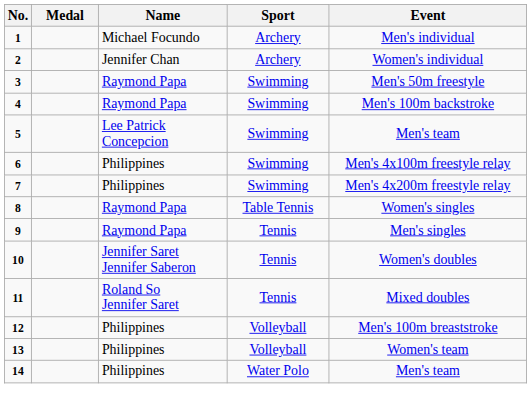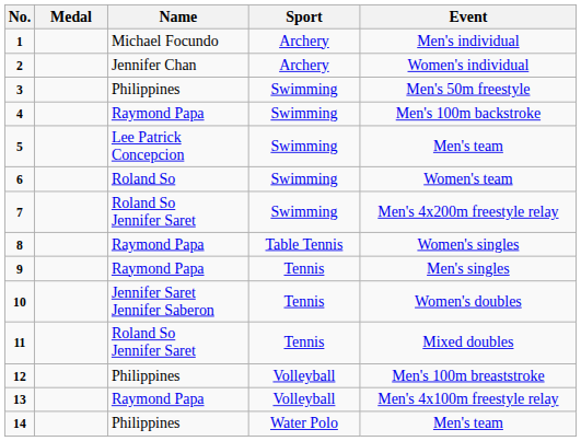 <table class="wikitable" style="font-size:100%; text-align:center;">
 <tr>
 <th width="10">No.</th>
 <th width="70">Medal</th>
 <th width="140">Name</th>
 <th width="110">Sport</th>
 <th width="220">Event</th>
 </tr>
 <tr>
 <td><small><strong>1</strong></small></td>
 <td></td>
 <td align=left>Michael Focundo</td>
 <td> <a href='#'>Archery</a></td>
 <td><a href='#'>Men's individual</a></td>
 </tr>
 <tr>
 <td><small><strong>2</strong></small></td>
 <td></td>
 <td align=left>Jennifer Chan</td>
 <td> <a href='#'>Archery</a></td>
 <td><a href='#'>Women's individual</a></td>
 </tr>
 <tr>
 <td><small><strong>3</strong></small></td>
 <td></td>
-<td align=left><a href='#'>Raymond Papa</a></td>
+<td align=left>Philippines</td>
 <td> <a href='#'>Swimming</a></td>
 <td><a href='#'>Men's 50m freestyle</a></td>
 </tr>
 <tr>
 <td><small><strong>4</strong></small></td>
 <td></td>
 <td align=left><a href='#'>Raymond Papa</a></td>
 <td> <a href='#'>Swimming</a></td>
 <td><a href='#'>Men's 100m backstroke</a></td>
 </tr>
 <tr>
 <td><small><strong>5</strong></small></td>
 <td></td>
 <td align=left><a href='#'>Lee Patrick Concepcion</a></td>
 <td> <a href='#'>Swimming</a></td>
 <td><a href='#'>Men's team</a></td>
 </tr>
 <tr>
 <td><small><strong>6</strong></small></td>
 <td></td>
-<td align=left>Philippines</td>
+<td align=left><a href='#'>Roland So</a></td>
 <td> <a href='#'>Swimming</a></td>
-<td><a href='#'>Men's 4x100m freestyle relay</a></td>
+<td><a href='#'>Women's team</a></td>
 </tr>
 <tr>
 <td><small><strong>7</strong></small></td>
 <td></td>
-<td align=left>Philippines</td>
+<td align=left><a href='#'>Roland So</a><br><a href='#'>Jennifer Saret</a></td>
 <td> <a href='#'>Swimming</a></td>
 <td><a href='#'>Men's 4x200m freestyle relay</a></td>
 </tr>
 <tr>
 <td><small><strong>8</strong></small></td>
 <td></td>
 <td align=left><a href='#'>Raymond Papa</a></td>
 <td> <a href='#'>Table Tennis</a></td>
 <td><a href='#'>Women's singles</a></td>
 </tr>
 <tr>
 <td><small><strong>9</strong></small></td>
 <td></td>
 <td align=left><a href='#'>Raymond Papa</a></td>
 <td> <a href='#'>Tennis</a></td>
 <td><a href='#'>Men's singles</a></td>
 </tr>
 <tr>
 <td><small><strong>10</strong></small></td>
 <td></td>
 <td align=left><a href='#'>Jennifer Saret</a><br><a href='#'>Jennifer Saberon</a></td>
 <td> <a href='#'>Tennis</a></td>
 <td><a href='#'>Women's doubles</a></td>
 </tr>
 <tr>
 <td><small><strong>11</strong></small></td>
 <td></td>
 <td align=left><a href='#'>Roland So</a><br><a href='#'>Jennifer Saret</a></td>
 <td> <a href='#'>Tennis</a></td>
 <td><a href='#'>Mixed doubles</a></td>
 </tr>
 <tr>
 <td><small><strong>12</strong></small></td>
 <td></td>
 <td align=left>Philippines</td>
 <td> <a href='#'>Volleyball</a></td>
 <td><a href='#'>Men's 100m breaststroke</a></td>
 </tr>
 <tr>
 <td><small><strong>13</strong></small></td>
 <td></td>
-<td align=left>Philippines</td>
+<td align=left><a href='#'>Raymond Papa</a></td>
 <td> <a href='#'>Volleyball</a></td>
-<td><a href='#'>Women's team</a></td>
+<td><a href='#'>Men's 4x100m freestyle relay</a></td>
 </tr>
 <tr>
 <td><small><strong>14</strong></small></td>
 <td></td>
 <td align=left>Philippines</td>
 <td> <a href='#'>Water Polo</a></td>
 <td><a href='#'>Men's team</a></td>
 </tr>
 </table>
